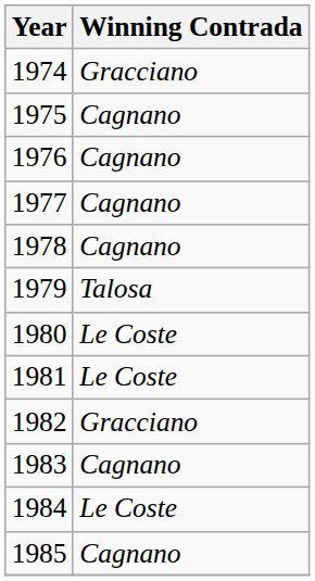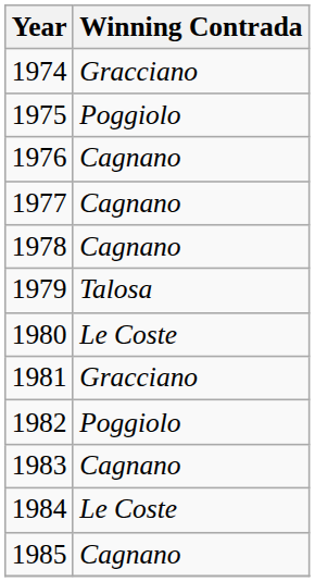 <table class="wikitable">
 <tr>
 <th>Year</th>
 <th>Winning Contrada</th>
 </tr>
 <tr>
 <td>1974</td>
 <td><em>Gracciano</em></td>
 </tr>
 <tr>
 <td>1975</td>
-<td><em>Cagnano</em></td>
+<td><em>Poggiolo</em></td>
 </tr>
 <tr>
 <td>1976</td>
 <td><em>Cagnano</em></td>
 </tr>
 <tr>
 <td>1977</td>
 <td><em>Cagnano</em></td>
 </tr>
 <tr>
 <td>1978</td>
 <td><em>Cagnano</em></td>
 </tr>
 <tr>
 <td>1979</td>
 <td><em>Talosa</em></td>
 </tr>
 <tr>
 <td>1980</td>
 <td><em>Le Coste</em></td>
 </tr>
 <tr>
 <td>1981</td>
-<td><em>Le Coste</em></td>
+<td><em>Gracciano</em></td>
 </tr>
 <tr>
 <td>1982</td>
-<td><em>Gracciano</em></td>
+<td><em>Poggiolo</em></td>
 </tr>
 <tr>
 <td>1983</td>
 <td><em>Cagnano</em></td>
 </tr>
 <tr>
 <td>1984</td>
 <td><em>Le Coste</em></td>
 </tr>
 <tr>
 <td>1985</td>
 <td><em>Cagnano</em></td>
 </tr>
 <tr>
 </tr>
 </table>
